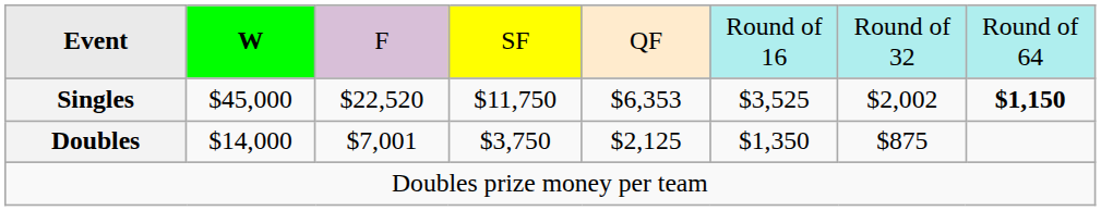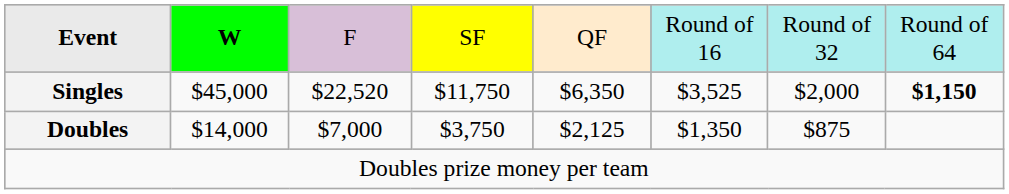 <table class=wikitable style=font-size:90%;text-align:center>
 <tr>
 <td width=130 bgcolor=eaeaea><strong>Event</strong></td>
 <td width=80 bgcolor=lime><strong>W</strong></td>
 <td width=85 bgcolor=thistle>F</td>
 <td width=85 bgcolor=ffff00>SF</td>
 <td width=85 bgcolor=ffebcd>QF</td>
 <td width=85 bgcolor=afeeee>Round of 16</td>
 <td width=85 bgcolor=afeeee>Round of 32</td>
 <td width=85 bgcolor=afeeee>Round of 64</td>
 </tr>
 <tr>
 <th style=background:#f3f3f3>Singles</th>
 <td>$45,000</td>
 <td>$22,520</td>
 <td>$11,750</td>
-<td>$6,353</td>
+<td>$6,350</td>
 <td>$3,525</td>
-<td>$2,002</td>
+<td>$2,000</td>
 <td><strong>$1,150</strong></td>
 </tr>
 <tr>
 <th style=background:#f3f3f3>Doubles</th>
 <td>$14,000</td>
-<td>$7,001</td>
+<td>$7,000</td>
 <td>$3,750</td>
 <td>$2,125</td>
 <td>$1,350</td>
 <td>$875</td>
 <td></td>
 </tr>
 <tr>
 <td colspan=8>Doubles prize money per team</td>
 </tr>
 </table>
